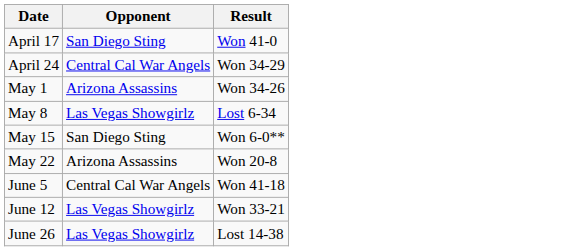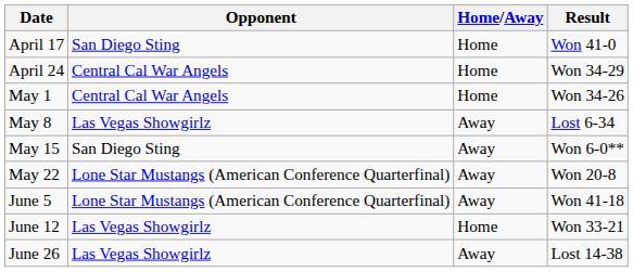 <table class="wikitable">
 <tr>
 <th>Date</th>
 <th>Opponent</th>
+<th><a href='#'>Home</a>/<a href='#'>Away</a></th>
 <th>Result</th>
 </tr>
 <tr>
 <td>April 17</td>
 <td><a href='#'>San Diego Sting</a></td>
+<td>Home</td>
 <td><a href='#'>Won</a> 41-0</td>
 </tr>
 <tr>
 <td>April 24</td>
 <td><a href='#'>Central Cal War Angels</a></td>
+<td>Home</td>
 <td>Won 34-29</td>
 </tr>
 <tr>
 <td>May 1</td>
-<td><a href='#'>Arizona Assassins</a></td>
+<td><a href='#'>Central Cal War Angels</a></td>
+<td>Home</td>
 <td>Won 34-26</td>
 </tr>
 <tr>
 <td>May 8</td>
 <td><a href='#'>Las Vegas Showgirlz</a></td>
+<td>Away</td>
 <td><a href='#'>Lost</a> 6-34</td>
 </tr>
 <tr>
 <td>May 15</td>
 <td>San Diego Sting</td>
+<td>Away</td>
 <td>Won 6-0**</td>
 </tr>
 <tr>
 <td>May 22</td>
-<td>Arizona Assassins</td>
+<td><a href='#'>Lone Star Mustangs</a> (American Conference Quarterfinal)</td>
+<td>Away</td>
 <td>Won 20-8</td>
 </tr>
 <tr>
 <td>June 5</td>
-<td>Central Cal War Angels</td>
+<td><a href='#'>Lone Star Mustangs</a> (American Conference Quarterfinal)</td>
+<td>Away</td>
 <td>Won 41-18</td>
 </tr>
 <tr>
 <td>June 12</td>
 <td><a href='#'>Las Vegas Showgirlz</a></td>
+<td>Home</td>
 <td>Won 33-21</td>
 </tr>
 <tr>
 <td>June 26</td>
 <td><a href='#'>Las Vegas Showgirlz</a></td>
+<td>Away</td>
 <td>Lost 14-38</td>
 </tr>
 </table>
